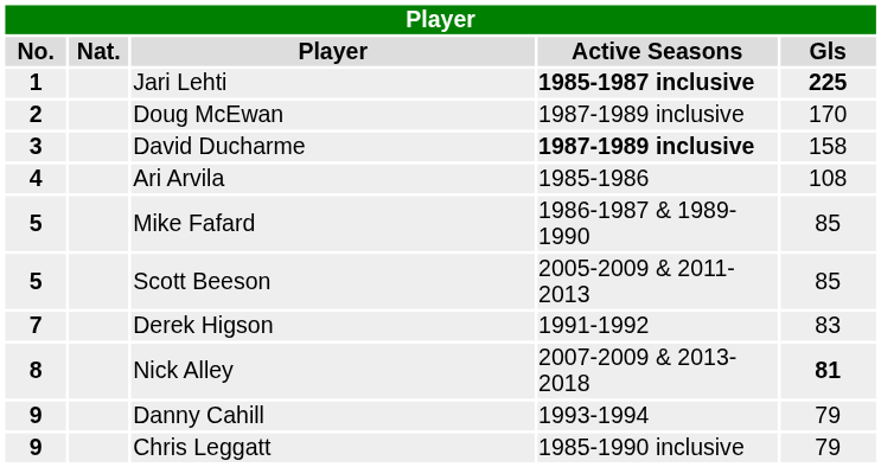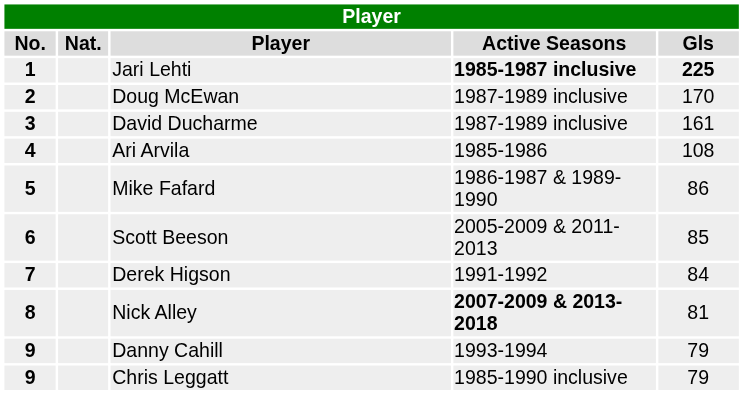 <table class="toccolours"  style="width:97%; clear:both; margin:1.5em auto; text-align:center;">
 <tr>
 <th colspan="11" style="background:green; color:white;">Player</th>
 </tr>
 <tr style="background:#ddd;">
 <th width=7%>No.</th>
 <th width=7%>Nat.</th>
 <th !width=30%>Player</th>
 <th width=28%>Active Seasons</th>
 <th widith=28%>Gls</th>
 </tr>
 <tr style="background:#eee;">
 <td><strong>1</strong></td>
 <td></td>
 <td align=left>Jari Lehti</td>
 <td align=left><strong>1985-1987 inclusive</strong></td>
 <td><strong>225</strong></td>
 </tr>
 <tr style="background:#eee;">
 <td><strong>2</strong></td>
 <td></td>
 <td align=left>Doug McEwan</td>
 <td align=left>1987-1989 inclusive</td>
 <td>170</td>
 </tr>
 <tr style="background:#eee;">
 <td><strong>3</strong></td>
 <td></td>
 <td align=left>David Ducharme</td>
-<td align=left><strong>1987-1989 inclusive</strong></td>
-<td>158</td>
+<td align=left>1987-1989 inclusive</td>
+<td>161</td>
 </tr>
 <tr style="background:#eee;">
 <td><strong>4</strong></td>
 <td></td>
 <td align=left>Ari Arvila</td>
 <td align=left>1985-1986</td>
 <td>108</td>
 </tr>
 <tr style="background:#eee;">
 <td><strong>5</strong></td>
 <td></td>
 <td align=left>Mike Fafard</td>
 <td align=left>1986-1987 & 1989-1990</td>
-<td>85</td>
+<td>86</td>
 </tr>
 <tr style="background:#eee;">
-<td><strong>5</strong></td>
+<td><strong>6</strong></td>
 <td></td>
 <td align=left>Scott Beeson</td>
 <td align=left>2005-2009 & 2011-2013</td>
 <td>85</td>
 </tr>
 <tr style="background:#eee;">
 <td><strong>7</strong></td>
 <td></td>
 <td align=left>Derek Higson</td>
 <td align=left>1991-1992</td>
-<td>83</td>
+<td>84</td>
 </tr>
 <tr style="background:#eee;">
 <td><strong>8</strong></td>
 <td></td>
 <td align=left>Nick Alley</td>
-<td align=left>2007-2009 & 2013-2018</td>
-<td><strong>81</strong></td>
+<td align=left><strong>2007-2009 & 2013-2018</strong></td>
+<td>81</td>
 </tr>
 <tr style="background:#eee;">
 <td><strong>9</strong></td>
 <td></td>
 <td align="left">Danny Cahill</td>
 <td align=left>1993-1994</td>
 <td>79</td>
 </tr>
 <tr style="background:#eee;">
 <td><strong>9</strong></td>
 <td></td>
 <td align=left>Chris Leggatt</td>
 <td align=left>1985-1990 inclusive</td>
 <td>79</td>
 </tr>
 <tr style="background:#eee;">
 </tr>
 </table>
